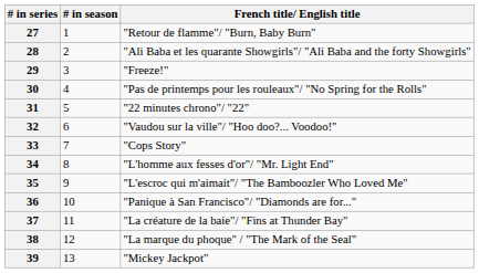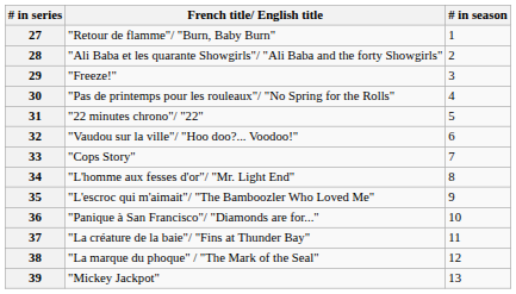 <table class="wikitable">
 <tr>
 <th># in series</th>
+<th>French title/ English title</th>
 <th># in season</th>
-<th>French title/ English title</th>
 </tr>
 <tr>
 <th>27</th>
+<td>"Retour de flamme"/ "Burn, Baby Burn"</td>
 <td>1</td>
-<td>"Retour de flamme"/ "Burn, Baby Burn"</td>
 </tr>
 <tr>
 <th>28</th>
+<td>"Ali Baba et les quarante Showgirls"/ "Ali Baba and the forty Showgirls"</td>
 <td>2</td>
-<td>"Ali Baba et les quarante Showgirls"/ "Ali Baba and the forty Showgirls"</td>
 </tr>
 <tr>
 <th>29</th>
+<td>"Freeze!"</td>
 <td>3</td>
-<td>"Freeze!"</td>
 </tr>
 <tr>
 <th>30</th>
+<td>"Pas de printemps pour les rouleaux"/ "No Spring for the Rolls"</td>
 <td>4</td>
-<td>"Pas de printemps pour les rouleaux"/ "No Spring for the Rolls"</td>
 </tr>
 <tr>
 <th>31</th>
+<td>"22 minutes chrono"/ "22"</td>
 <td>5</td>
-<td>"22 minutes chrono"/ "22"</td>
 </tr>
 <tr>
 <th>32</th>
+<td>"Vaudou sur la ville"/ "Hoo doo?... Voodoo!"</td>
 <td>6</td>
-<td>"Vaudou sur la ville"/ "Hoo doo?... Voodoo!"</td>
 </tr>
 <tr>
 <th>33</th>
+<td>"Cops Story"</td>
 <td>7</td>
-<td>"Cops Story"</td>
 </tr>
 <tr>
 <th>34</th>
+<td>"L'homme aux fesses d'or"/ "Mr. Light End"</td>
 <td>8</td>
-<td>"L'homme aux fesses d'or"/ "Mr. Light End"</td>
 </tr>
 <tr>
 <th>35</th>
+<td>"L'escroc qui m'aimait"/ "The Bamboozler Who Loved Me"</td>
 <td>9</td>
-<td>"L'escroc qui m'aimait"/ "The Bamboozler Who Loved Me"</td>
 </tr>
 <tr>
 <th>36</th>
+<td>"Panique à San Francisco"/ "Diamonds are for..."</td>
 <td>10</td>
-<td>"Panique à San Francisco"/ "Diamonds are for..."</td>
 </tr>
 <tr>
 <th>37</th>
+<td>"La créature de la baie"/ "Fins at Thunder Bay"</td>
 <td>11</td>
-<td>"La créature de la baie"/ "Fins at Thunder Bay"</td>
 </tr>
 <tr>
 <th>38</th>
+<td>"La marque du phoque" / "The Mark of the Seal"</td>
 <td>12</td>
-<td>"La marque du phoque" / "The Mark of the Seal"</td>
 </tr>
 <tr>
 <th>39</th>
+<td>"Mickey Jackpot"</td>
 <td>13</td>
-<td>"Mickey Jackpot"</td>
 </tr>
 </table>
